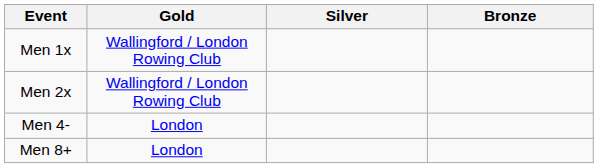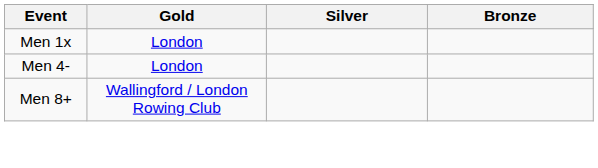 <table class="wikitable" style="text-align:center">
 <tr>
 <th width=120>Event</th>
 <th width=300>Gold</th>
 <th width=300>Silver</th>
 <th width=300>Bronze</th>
 </tr>
 <tr>
 <td>Men 1x</td>
-<td><a href='#'>Wallingford / London Rowing Club</a></td>
-<td></td>
-<td></td>
-</tr>
-<tr>
-<td>Men 2x</td>
-<td><a href='#'>Wallingford / London Rowing Club</a></td>
+<td><a href='#'>London</a></td>
 <td></td>
 <td></td>
 </tr>
 <tr>
 <td>Men 4-</td>
 <td><a href='#'>London</a></td>
 <td></td>
 <td></td>
 </tr>
 <tr>
 <td>Men 8+</td>
-<td><a href='#'>London</a></td>
+<td><a href='#'>Wallingford / London Rowing Club</a></td>
 <td></td>
 <td></td>
 </tr>
 </table>
